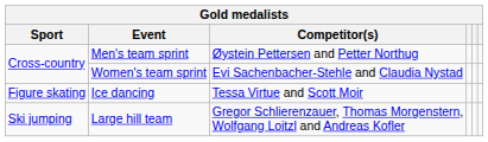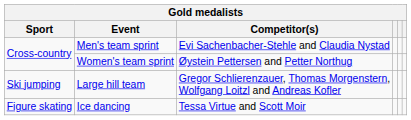 <table class="wikitable">
 <tr>
 <th colspan="6">Gold medalists</th>
 </tr>
 <tr>
 <th>Sport</th>
 <th>Event</th>
 <th>Competitor(s)</th>
 <th></th>
 <th></th>
 <th></th>
 </tr>
 <tr>
 <td rowspan=2><a href='#'>Cross-country</a></td>
 <td><a href='#'>Men's team sprint</a></td>
+<td><a href='#'>Evi Sachenbacher-Stehle</a> and <a href='#'>Claudia Nystad</a></td>
+<td></td>
+<td></td>
+<td></td>
+</tr>
+<tr>
+<td><a href='#'>Women's team sprint</a></td>
 <td><a href='#'>Øystein Pettersen</a> and <a href='#'>Petter Northug</a></td>
 <td></td>
 <td></td>
 <td></td>
 </tr>
 <tr>
-<td><a href='#'>Women's team sprint</a></td>
-<td><a href='#'>Evi Sachenbacher-Stehle</a> and <a href='#'>Claudia Nystad</a></td>
+<td><a href='#'>Ski jumping</a></td>
+<td><a href='#'>Large hill team</a></td>
+<td><a href='#'>Gregor Schlierenzauer</a>, <a href='#'>Thomas Morgenstern</a>, <br><a href='#'>Wolfgang Loitzl</a> and <a href='#'>Andreas Kofler</a></td>
 <td></td>
 <td></td>
 <td></td>
 </tr>
 <tr>
 <td><a href='#'>Figure skating</a></td>
 <td><a href='#'>Ice dancing</a></td>
 <td><a href='#'>Tessa Virtue</a> and <a href='#'>Scott Moir</a></td>
 <td></td>
 <td></td>
 <td></td>
 </tr>
-<tr>
-<td><a href='#'>Ski jumping</a></td>
-<td><a href='#'>Large hill team</a></td>
-<td><a href='#'>Gregor Schlierenzauer</a>, <a href='#'>Thomas Morgenstern</a>, <br><a href='#'>Wolfgang Loitzl</a> and <a href='#'>Andreas Kofler</a></td>
-<td></td>
-<td></td>
-<td></td>
-</tr>
 </table>
